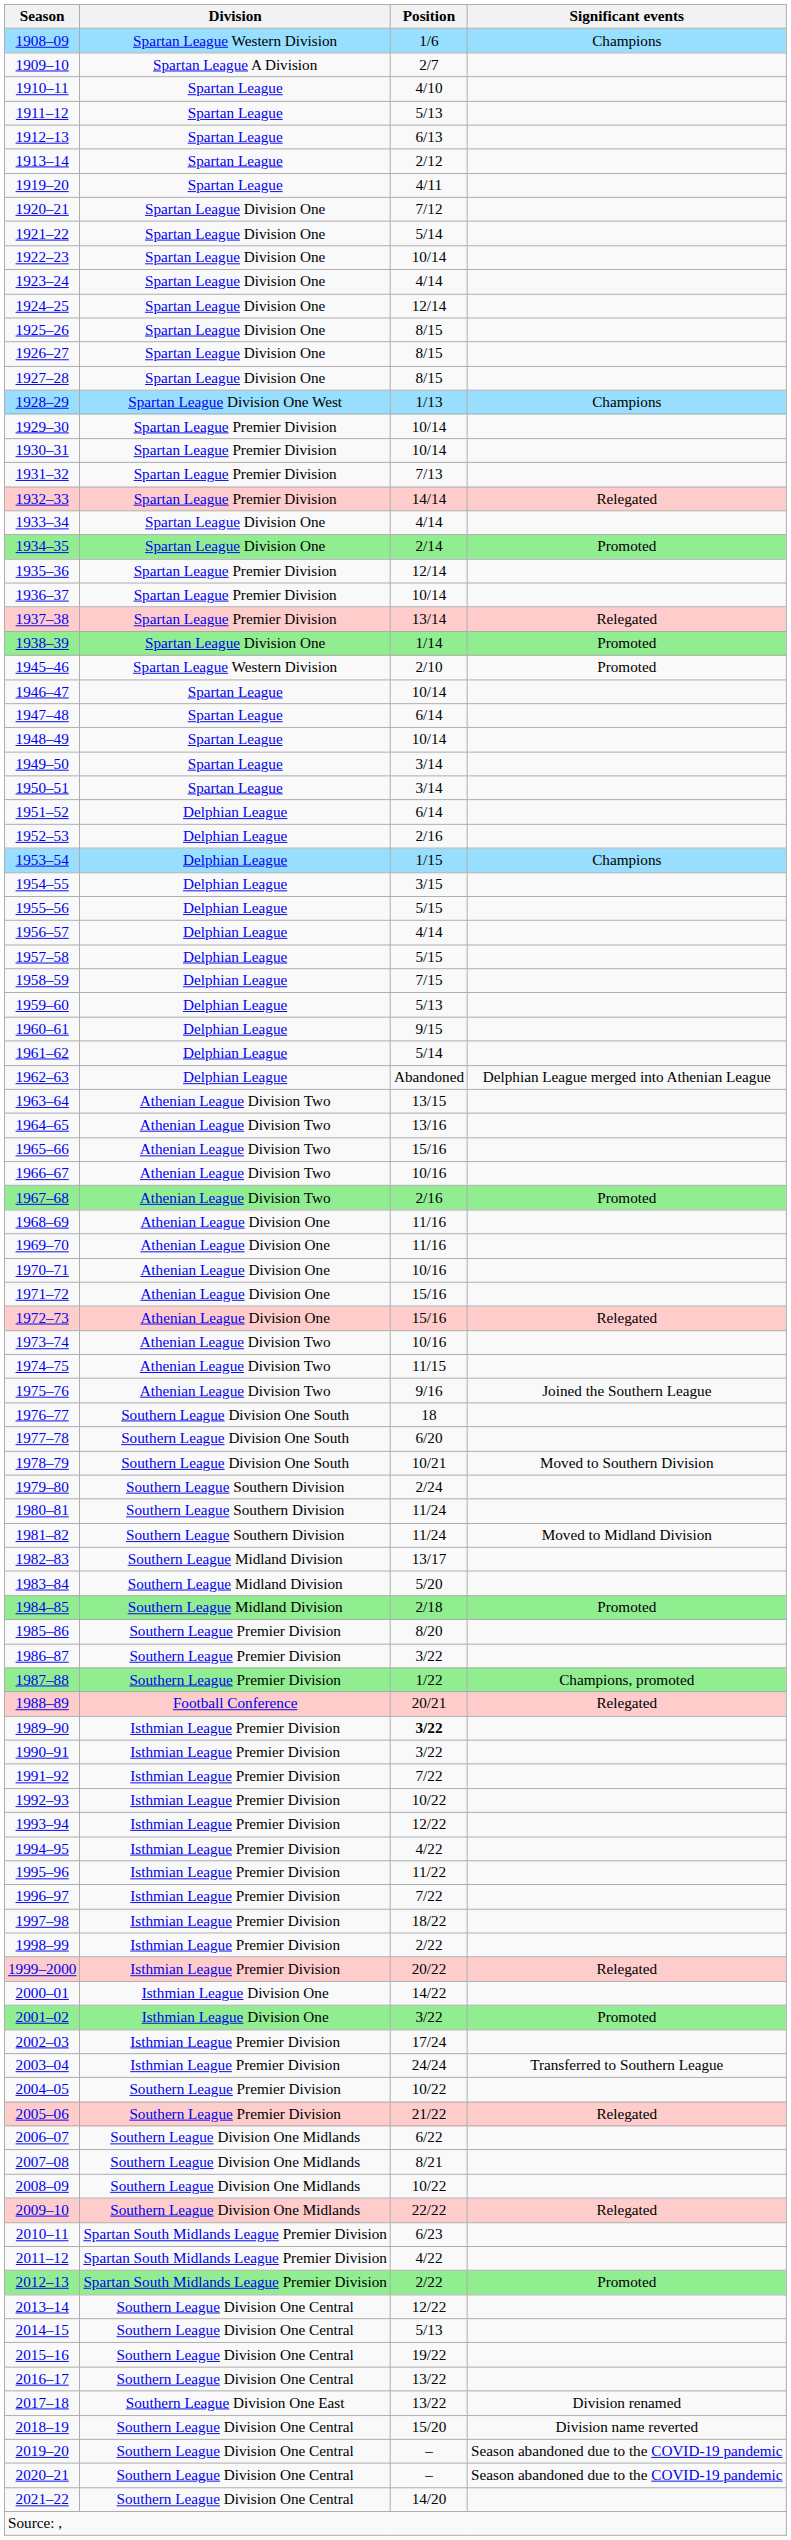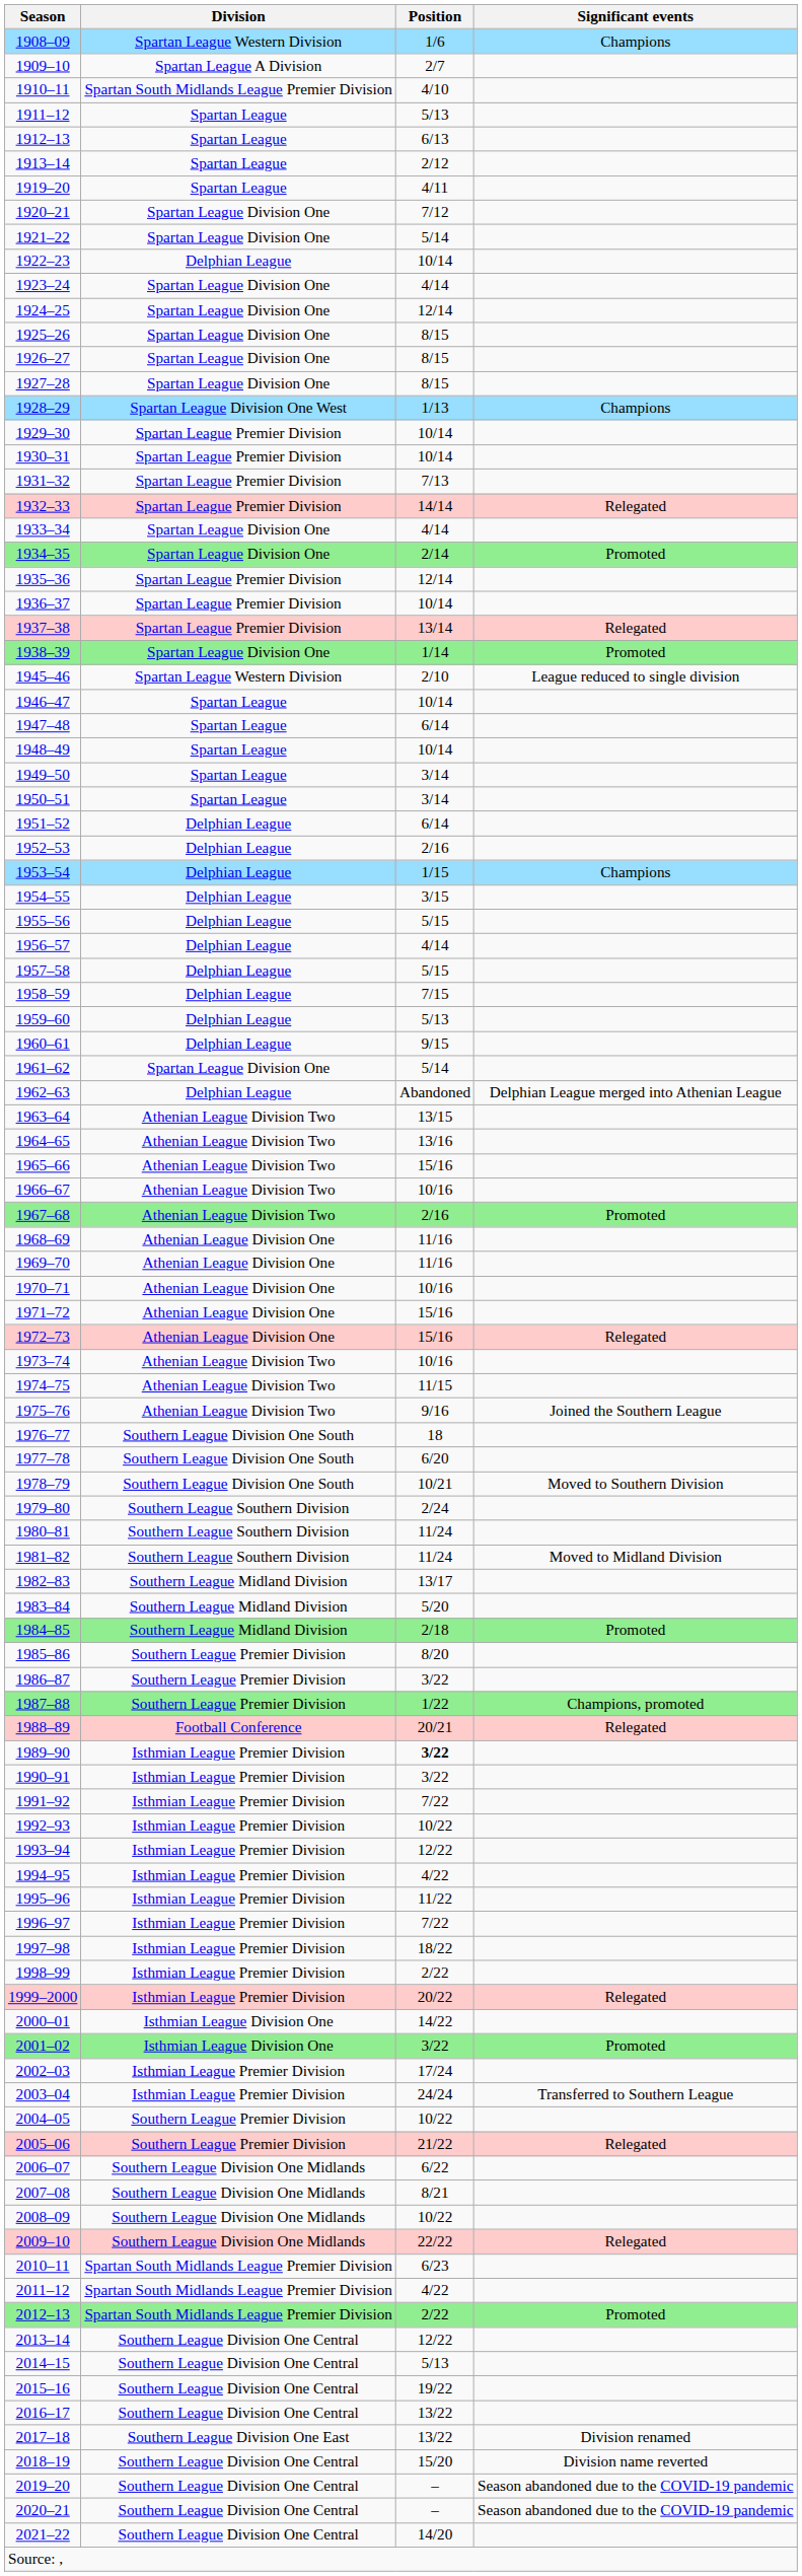 <table class="wikitable collapsible collapsed" style=text-align:center>
 <tr>
 <th>Season</th>
 <th>Division</th>
 <th>Position</th>
 <th>Significant events</th>
 </tr>
 <tr style="background: #97DEFF;">
 <td><a href='#'>1908–09</a></td>
 <td><a href='#'>Spartan League</a> Western Division</td>
 <td>1/6</td>
 <td>Champions</td>
 </tr>
 <tr>
 <td><a href='#'>1909–10</a></td>
 <td><a href='#'>Spartan League</a> A Division</td>
 <td>2/7</td>
 <td></td>
 </tr>
 <tr>
 <td><a href='#'>1910–11</a></td>
-<td><a href='#'>Spartan League</a></td>
+<td><a href='#'>Spartan South Midlands League</a> Premier Division</td>
 <td>4/10</td>
 <td></td>
 </tr>
 <tr>
 <td><a href='#'>1911–12</a></td>
 <td><a href='#'>Spartan League</a></td>
 <td>5/13</td>
 <td></td>
 </tr>
 <tr>
 <td><a href='#'>1912–13</a></td>
 <td><a href='#'>Spartan League</a></td>
 <td>6/13</td>
 <td></td>
 </tr>
 <tr>
 <td><a href='#'>1913–14</a></td>
 <td><a href='#'>Spartan League</a></td>
 <td>2/12</td>
 <td></td>
 </tr>
 <tr>
 <td><a href='#'>1919–20</a></td>
 <td><a href='#'>Spartan League</a></td>
 <td>4/11</td>
 <td></td>
 </tr>
 <tr>
 <td><a href='#'>1920–21</a></td>
 <td><a href='#'>Spartan League</a> Division One</td>
 <td>7/12</td>
 <td></td>
 </tr>
 <tr>
 <td><a href='#'>1921–22</a></td>
 <td><a href='#'>Spartan League</a> Division One</td>
 <td>5/14</td>
 <td></td>
 </tr>
 <tr>
 <td><a href='#'>1922–23</a></td>
-<td><a href='#'>Spartan League</a> Division One</td>
+<td><a href='#'>Delphian League</a></td>
 <td>10/14</td>
 <td></td>
 </tr>
 <tr>
 <td><a href='#'>1923–24</a></td>
 <td><a href='#'>Spartan League</a> Division One</td>
 <td>4/14</td>
 <td></td>
 </tr>
 <tr>
 <td><a href='#'>1924–25</a></td>
 <td><a href='#'>Spartan League</a> Division One</td>
 <td>12/14</td>
 <td></td>
 </tr>
 <tr>
 <td><a href='#'>1925–26</a></td>
 <td><a href='#'>Spartan League</a> Division One</td>
 <td>8/15</td>
 <td></td>
 </tr>
 <tr>
 <td><a href='#'>1926–27</a></td>
 <td><a href='#'>Spartan League</a> Division One</td>
 <td>8/15</td>
 <td></td>
 </tr>
 <tr>
 <td><a href='#'>1927–28</a></td>
 <td><a href='#'>Spartan League</a> Division One</td>
 <td>8/15</td>
 <td></td>
 </tr>
 <tr style="background: #97DEFF;">
 <td><a href='#'>1928–29</a></td>
 <td><a href='#'>Spartan League</a> Division One West</td>
 <td>1/13</td>
 <td>Champions</td>
 </tr>
 <tr>
 <td><a href='#'>1929–30</a></td>
 <td><a href='#'>Spartan League</a> Premier Division</td>
 <td>10/14</td>
 <td></td>
 </tr>
 <tr>
 <td><a href='#'>1930–31</a></td>
 <td><a href='#'>Spartan League</a> Premier Division</td>
 <td>10/14</td>
 <td></td>
 </tr>
 <tr>
 <td><a href='#'>1931–32</a></td>
 <td><a href='#'>Spartan League</a> Premier Division</td>
 <td>7/13</td>
 <td></td>
 </tr>
 <tr style="background:#fcc;">
 <td><a href='#'>1932–33</a></td>
 <td><a href='#'>Spartan League</a> Premier Division</td>
 <td>14/14</td>
 <td>Relegated</td>
 </tr>
 <tr>
 <td><a href='#'>1933–34</a></td>
 <td><a href='#'>Spartan League</a> Division One</td>
 <td>4/14</td>
 <td></td>
 </tr>
 <tr style="background: #90EE90;">
 <td><a href='#'>1934–35</a></td>
 <td><a href='#'>Spartan League</a> Division One</td>
 <td>2/14</td>
 <td>Promoted</td>
 </tr>
 <tr>
 <td><a href='#'>1935–36</a></td>
 <td><a href='#'>Spartan League</a> Premier Division</td>
 <td>12/14</td>
 <td></td>
 </tr>
 <tr>
 <td><a href='#'>1936–37</a></td>
 <td><a href='#'>Spartan League</a> Premier Division</td>
 <td>10/14</td>
 <td></td>
 </tr>
 <tr style="background:#fcc;">
 <td><a href='#'>1937–38</a></td>
 <td><a href='#'>Spartan League</a> Premier Division</td>
 <td>13/14</td>
 <td>Relegated</td>
 </tr>
 <tr style="background: #90EE90;">
 <td><a href='#'>1938–39</a></td>
 <td><a href='#'>Spartan League</a> Division One</td>
 <td>1/14</td>
 <td>Promoted</td>
 </tr>
 <tr>
 <td><a href='#'>1945–46</a></td>
 <td><a href='#'>Spartan League</a> Western Division</td>
 <td>2/10</td>
-<td>Promoted</td>
+<td>League reduced to single division</td>
 </tr>
 <tr>
 <td><a href='#'>1946–47</a></td>
 <td><a href='#'>Spartan League</a></td>
 <td>10/14</td>
 <td></td>
 </tr>
 <tr>
 <td><a href='#'>1947–48</a></td>
 <td><a href='#'>Spartan League</a></td>
 <td>6/14</td>
 <td></td>
 </tr>
 <tr>
 <td><a href='#'>1948–49</a></td>
 <td><a href='#'>Spartan League</a></td>
 <td>10/14</td>
 <td></td>
 </tr>
 <tr>
 <td><a href='#'>1949–50</a></td>
 <td><a href='#'>Spartan League</a></td>
 <td>3/14</td>
 <td></td>
 </tr>
 <tr>
 <td><a href='#'>1950–51</a></td>
 <td><a href='#'>Spartan League</a></td>
 <td>3/14</td>
 <td></td>
 </tr>
 <tr>
 <td><a href='#'>1951–52</a></td>
 <td><a href='#'>Delphian League</a></td>
 <td>6/14</td>
 <td></td>
 </tr>
 <tr>
 <td><a href='#'>1952–53</a></td>
 <td><a href='#'>Delphian League</a></td>
 <td>2/16</td>
 <td></td>
 </tr>
 <tr style="background: #97DEFF;">
 <td><a href='#'>1953–54</a></td>
 <td><a href='#'>Delphian League</a></td>
 <td>1/15</td>
 <td>Champions</td>
 </tr>
 <tr>
 <td><a href='#'>1954–55</a></td>
 <td><a href='#'>Delphian League</a></td>
 <td>3/15</td>
 <td></td>
 </tr>
 <tr>
 <td><a href='#'>1955–56</a></td>
 <td><a href='#'>Delphian League</a></td>
 <td>5/15</td>
 <td></td>
 </tr>
 <tr>
 <td><a href='#'>1956–57</a></td>
 <td><a href='#'>Delphian League</a></td>
 <td>4/14</td>
 <td></td>
 </tr>
 <tr>
 <td><a href='#'>1957–58</a></td>
 <td><a href='#'>Delphian League</a></td>
 <td>5/15</td>
 <td></td>
 </tr>
 <tr>
 <td><a href='#'>1958–59</a></td>
 <td><a href='#'>Delphian League</a></td>
 <td>7/15</td>
 <td></td>
 </tr>
 <tr>
 <td><a href='#'>1959–60</a></td>
 <td><a href='#'>Delphian League</a></td>
 <td>5/13</td>
 <td></td>
 </tr>
 <tr>
 <td><a href='#'>1960–61</a></td>
 <td><a href='#'>Delphian League</a></td>
 <td>9/15</td>
 <td></td>
 </tr>
 <tr>
 <td><a href='#'>1961–62</a></td>
-<td><a href='#'>Delphian League</a></td>
+<td><a href='#'>Spartan League</a> Division One</td>
 <td>5/14</td>
 <td></td>
 </tr>
 <tr>
 <td><a href='#'>1962–63</a></td>
 <td><a href='#'>Delphian League</a></td>
 <td>Abandoned</td>
 <td>Delphian League merged into Athenian League</td>
 </tr>
 <tr>
 <td><a href='#'>1963–64</a></td>
 <td><a href='#'>Athenian League</a> Division Two</td>
 <td>13/15</td>
 <td></td>
 </tr>
 <tr>
 <td><a href='#'>1964–65</a></td>
 <td><a href='#'>Athenian League</a> Division Two</td>
 <td>13/16</td>
 <td></td>
 </tr>
 <tr>
 <td><a href='#'>1965–66</a></td>
 <td><a href='#'>Athenian League</a> Division Two</td>
 <td>15/16</td>
 <td></td>
 </tr>
 <tr>
 <td><a href='#'>1966–67</a></td>
 <td><a href='#'>Athenian League</a> Division Two</td>
 <td>10/16</td>
 <td></td>
 </tr>
 <tr style="background: #90EE90;">
 <td><a href='#'>1967–68</a></td>
 <td><a href='#'>Athenian League</a> Division Two</td>
 <td>2/16</td>
 <td>Promoted</td>
 </tr>
 <tr>
 <td><a href='#'>1968–69</a></td>
 <td><a href='#'>Athenian League</a> Division One</td>
 <td>11/16</td>
 <td></td>
 </tr>
 <tr>
 <td><a href='#'>1969–70</a></td>
 <td><a href='#'>Athenian League</a> Division One</td>
 <td>11/16</td>
 <td></td>
 </tr>
 <tr>
 <td><a href='#'>1970–71</a></td>
 <td><a href='#'>Athenian League</a> Division One</td>
 <td>10/16</td>
 <td></td>
 </tr>
 <tr>
 <td><a href='#'>1971–72</a></td>
 <td><a href='#'>Athenian League</a> Division One</td>
 <td>15/16</td>
 <td></td>
 </tr>
 <tr style="background:#fcc;">
 <td><a href='#'>1972–73</a></td>
 <td><a href='#'>Athenian League</a> Division One</td>
 <td>15/16</td>
 <td>Relegated</td>
 </tr>
 <tr>
 <td><a href='#'>1973–74</a></td>
 <td><a href='#'>Athenian League</a> Division Two</td>
 <td>10/16</td>
 <td></td>
 </tr>
 <tr>
 <td><a href='#'>1974–75</a></td>
 <td><a href='#'>Athenian League</a> Division Two</td>
 <td>11/15</td>
 <td></td>
 </tr>
 <tr>
 <td><a href='#'>1975–76</a></td>
 <td><a href='#'>Athenian League</a> Division Two</td>
 <td>9/16</td>
 <td>Joined the Southern League</td>
 </tr>
 <tr>
 <td><a href='#'>1976–77</a></td>
 <td><a href='#'>Southern League</a> Division One South</td>
 <td>18</td>
 <td></td>
 </tr>
 <tr>
 <td><a href='#'>1977–78</a></td>
 <td><a href='#'>Southern League</a> Division One South</td>
 <td>6/20</td>
 <td></td>
 </tr>
 <tr>
 <td><a href='#'>1978–79</a></td>
 <td><a href='#'>Southern League</a> Division One South</td>
 <td>10/21</td>
 <td>Moved to Southern Division</td>
 </tr>
 <tr>
 <td><a href='#'>1979–80</a></td>
 <td><a href='#'>Southern League</a> Southern Division</td>
 <td>2/24</td>
 <td></td>
 </tr>
 <tr>
 <td><a href='#'>1980–81</a></td>
 <td><a href='#'>Southern League</a> Southern Division</td>
 <td>11/24</td>
 <td></td>
 </tr>
 <tr>
 <td><a href='#'>1981–82</a></td>
 <td><a href='#'>Southern League</a> Southern Division</td>
 <td>11/24</td>
 <td>Moved to Midland Division</td>
 </tr>
 <tr>
 <td><a href='#'>1982–83</a></td>
 <td><a href='#'>Southern League</a> Midland Division</td>
 <td>13/17</td>
 <td></td>
 </tr>
 <tr>
 <td><a href='#'>1983–84</a></td>
 <td><a href='#'>Southern League</a> Midland Division</td>
 <td>5/20</td>
 <td></td>
 </tr>
 <tr style="background: #90EE90;">
 <td><a href='#'>1984–85</a></td>
 <td><a href='#'>Southern League</a> Midland Division</td>
 <td>2/18</td>
 <td>Promoted</td>
 </tr>
 <tr>
 <td><a href='#'>1985–86</a></td>
 <td><a href='#'>Southern League</a> Premier Division</td>
 <td>8/20</td>
 <td></td>
 </tr>
 <tr>
 <td><a href='#'>1986–87</a></td>
 <td><a href='#'>Southern League</a> Premier Division</td>
 <td>3/22</td>
 <td></td>
 </tr>
 <tr style="background: #90EE90;">
 <td><a href='#'>1987–88</a></td>
 <td><a href='#'>Southern League</a> Premier Division</td>
 <td>1/22</td>
 <td>Champions, promoted</td>
 </tr>
 <tr style="background:#fcc;">
 <td><a href='#'>1988–89</a></td>
 <td><a href='#'>Football Conference</a></td>
 <td>20/21</td>
 <td>Relegated</td>
 </tr>
 <tr>
 <td><a href='#'>1989–90</a></td>
 <td><a href='#'>Isthmian League</a> Premier Division</td>
 <td><strong>3/22</strong></td>
 <td></td>
 </tr>
 <tr>
 <td><a href='#'>1990–91</a></td>
 <td><a href='#'>Isthmian League</a> Premier Division</td>
 <td>3/22</td>
 <td></td>
 </tr>
 <tr>
 <td><a href='#'>1991–92</a></td>
 <td><a href='#'>Isthmian League</a> Premier Division</td>
 <td>7/22</td>
 <td></td>
 </tr>
 <tr>
 <td><a href='#'>1992–93</a></td>
 <td><a href='#'>Isthmian League</a> Premier Division</td>
 <td>10/22</td>
 <td></td>
 </tr>
 <tr>
 <td><a href='#'>1993–94</a></td>
 <td><a href='#'>Isthmian League</a> Premier Division</td>
 <td>12/22</td>
 <td></td>
 </tr>
 <tr>
 <td><a href='#'>1994–95</a></td>
 <td><a href='#'>Isthmian League</a> Premier Division</td>
 <td>4/22</td>
 <td></td>
 </tr>
 <tr>
 <td><a href='#'>1995–96</a></td>
 <td><a href='#'>Isthmian League</a> Premier Division</td>
 <td>11/22</td>
 <td></td>
 </tr>
 <tr>
 <td><a href='#'>1996–97</a></td>
 <td><a href='#'>Isthmian League</a> Premier Division</td>
 <td>7/22</td>
 <td></td>
 </tr>
 <tr>
 <td><a href='#'>1997–98</a></td>
 <td><a href='#'>Isthmian League</a> Premier Division</td>
 <td>18/22</td>
 <td></td>
 </tr>
 <tr>
 <td><a href='#'>1998–99</a></td>
 <td><a href='#'>Isthmian League</a> Premier Division</td>
 <td>2/22</td>
 <td></td>
 </tr>
 <tr style="background:#fcc;">
 <td><a href='#'>1999–2000</a></td>
 <td><a href='#'>Isthmian League</a> Premier Division</td>
 <td>20/22</td>
 <td>Relegated</td>
 </tr>
 <tr>
 <td><a href='#'>2000–01</a></td>
 <td><a href='#'>Isthmian League</a> Division One</td>
 <td>14/22</td>
 <td></td>
 </tr>
 <tr style="background: #90EE90;">
 <td><a href='#'>2001–02</a></td>
 <td><a href='#'>Isthmian League</a> Division One</td>
 <td>3/22</td>
 <td>Promoted</td>
 </tr>
 <tr>
 <td><a href='#'>2002–03</a></td>
 <td><a href='#'>Isthmian League</a> Premier Division</td>
 <td>17/24</td>
 <td></td>
 </tr>
 <tr>
 <td><a href='#'>2003–04</a></td>
 <td><a href='#'>Isthmian League</a> Premier Division</td>
 <td>24/24</td>
 <td>Transferred to Southern League</td>
 </tr>
 <tr>
 <td><a href='#'>2004–05</a></td>
 <td><a href='#'>Southern League</a> Premier Division</td>
 <td>10/22</td>
 <td></td>
 </tr>
 <tr style="background:#fcc;">
 <td><a href='#'>2005–06</a></td>
 <td><a href='#'>Southern League</a> Premier Division</td>
 <td>21/22</td>
 <td>Relegated</td>
 </tr>
 <tr>
 <td><a href='#'>2006–07</a></td>
 <td><a href='#'>Southern League</a> Division One Midlands</td>
 <td>6/22</td>
 <td></td>
 </tr>
 <tr>
 <td><a href='#'>2007–08</a></td>
 <td><a href='#'>Southern League</a> Division One Midlands</td>
 <td>8/21</td>
 <td></td>
 </tr>
 <tr>
 <td><a href='#'>2008–09</a></td>
 <td><a href='#'>Southern League</a> Division One Midlands</td>
 <td>10/22</td>
 <td></td>
 </tr>
 <tr style="background:#fcc;">
 <td><a href='#'>2009–10</a></td>
 <td><a href='#'>Southern League</a> Division One Midlands</td>
 <td>22/22</td>
 <td>Relegated</td>
 </tr>
 <tr>
 <td><a href='#'>2010–11</a></td>
 <td><a href='#'>Spartan South Midlands League</a> Premier Division</td>
 <td>6/23</td>
 <td></td>
 </tr>
 <tr>
 <td><a href='#'>2011–12</a></td>
 <td><a href='#'>Spartan South Midlands League</a> Premier Division</td>
 <td>4/22</td>
 <td></td>
 </tr>
 <tr style="background: #90EE90;">
 <td><a href='#'>2012–13</a></td>
 <td><a href='#'>Spartan South Midlands League</a> Premier Division</td>
 <td>2/22</td>
 <td>Promoted</td>
 </tr>
 <tr>
 <td><a href='#'>2013–14</a></td>
 <td><a href='#'>Southern League</a> Division One Central</td>
 <td>12/22</td>
 <td></td>
 </tr>
 <tr>
 <td><a href='#'>2014–15</a></td>
 <td><a href='#'>Southern League</a> Division One Central</td>
 <td>5/13</td>
 <td></td>
 </tr>
 <tr>
 <td><a href='#'>2015–16</a></td>
 <td><a href='#'>Southern League</a> Division One Central</td>
 <td>19/22</td>
 <td></td>
 </tr>
 <tr>
 <td><a href='#'>2016–17</a></td>
 <td><a href='#'>Southern League</a> Division One Central</td>
 <td>13/22</td>
 <td></td>
 </tr>
 <tr>
 <td><a href='#'>2017–18</a></td>
 <td><a href='#'>Southern League</a> Division One East</td>
 <td>13/22</td>
 <td>Division renamed</td>
 </tr>
 <tr>
 <td><a href='#'>2018–19</a></td>
 <td><a href='#'>Southern League</a> Division One Central</td>
 <td>15/20</td>
 <td>Division name reverted</td>
 </tr>
 <tr>
 <td><a href='#'>2019–20</a></td>
 <td><a href='#'>Southern League</a> Division One Central</td>
 <td>–</td>
 <td>Season abandoned due to the <a href='#'>COVID-19 pandemic</a></td>
 </tr>
 <tr>
 <td><a href='#'>2020–21</a></td>
 <td><a href='#'>Southern League</a> Division One Central</td>
 <td>–</td>
 <td>Season abandoned due to the <a href='#'>COVID-19 pandemic</a></td>
 </tr>
 <tr>
 <td><a href='#'>2021–22</a></td>
 <td><a href='#'>Southern League</a> Division One Central</td>
 <td>14/20</td>
 <td></td>
 </tr>
 <tr>
 <td colspan=4 align=left>Source: , </td>
 </tr>
 </table>
